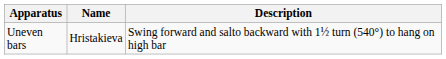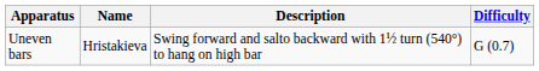 <table class="wikitable">
 <tr>
 <th>Apparatus</th>
 <th>Name</th>
 <th>Description</th>
+<th><a href='#'>Difficulty</a></th>
 </tr>
 <tr>
 <td>Uneven bars</td>
 <td>Hristakieva</td>
 <td>Swing forward and salto backward with 1½ turn (540°) to hang on high bar</td>
+<td>G (0.7)</td>
 </tr>
 </table>
